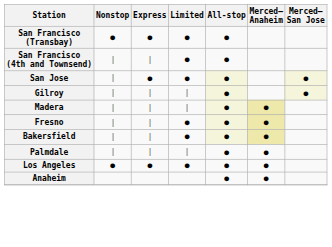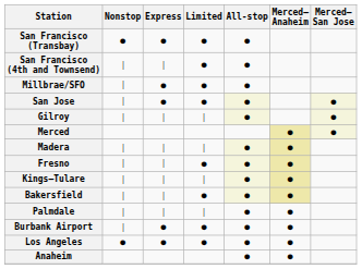 <table class="wikitable">
 <tr>
 <th>Station</th>
 <th>Nonstop</th>
 <th>Express</th>
 <th>Limited</th>
 <th>All-stop</th>
 <th>Merced–<br>Anaheim</th>
 <th>Merced–<br>San Jose</th>
 </tr>
 <tr>
 <th>San Francisco<br>(Transbay)</th>
 <td style="text-align:center;">●</td>
 <td style="text-align:center;">●</td>
 <td style="text-align:center;">●</td>
 <td style="text-align:center;">●</td>
 <td></td>
 <td></td>
 </tr>
 <tr>
 <th>San Francisco<br>(4th and Townsend)</th>
 <td style="text-align:center;">｜</td>
 <td style="text-align:center;">｜</td>
 <td style="text-align:center;">●</td>
 <td style="text-align:center;">●</td>
 <td></td>
 <td></td>
 </tr>
 <tr>
+<th>Millbrae/SFO</th>
+<td style="text-align:center;">｜</td>
+<td style="text-align:center;">●</td>
+<td style="text-align:center;">●</td>
+<td style="text-align:center;">●</td>
+<td></td>
+<td></td>
+</tr>
+<tr>
 <th>San Jose</th>
 <td style="text-align:center;">｜</td>
 <td style="text-align:center;">●</td>
 <td style="text-align:center;">●</td>
 <td style="text-align:center; background:#F5F5DC">●</td>
 <td></td>
 <td style="text-align:center; background:#F5F5DC">●</td>
 </tr>
 <tr>
 <th>Gilroy</th>
 <td style="text-align:center;">｜</td>
 <td style="text-align:center;">｜</td>
 <td style="text-align:center;">｜</td>
 <td style="text-align:center; background:#F5F5DC">●</td>
 <td style="text-align:center;"></td>
+<td style="text-align:center; background:#F5F5DC">●</td>
+</tr>
+<tr>
+<th>Merced</th>
+<td></td>
+<td></td>
+<td></td>
+<td style="text-align:center;"></td>
+<td style="text-align:center; background:#EEE8AA">●</td>
 <td style="text-align:center; background:#F5F5DC">●</td>
 </tr>
 <tr>
 <th>Madera</th>
 <td style="text-align:center;">｜</td>
 <td style="text-align:center;">｜</td>
 <td style="text-align:center;">｜</td>
 <td style="text-align:center; background:#F5F5DC">●</td>
 <td style="text-align:center; background:#EEE8AA">●</td>
 <td></td>
 </tr>
 <tr>
 <th>Fresno</th>
 <td style="text-align:center;">｜</td>
 <td style="text-align:center;">｜</td>
 <td style="text-align:center;">●</td>
 <td style="text-align:center; background:#F5F5DC">●</td>
 <td style="text-align:center; background:#EEE8AA">●</td>
 <td></td>
 </tr>
 <tr>
+<th>Kings–Tulare</th>
+<td style="text-align:center;">｜</td>
+<td style="text-align:center;">｜</td>
+<td style="text-align:center;">｜</td>
+<td style="text-align:center; background:#F5F5DC">●</td>
+<td style="text-align:center; background:#EEE8AA">●</td>
+<td></td>
+</tr>
+<tr>
 <th>Bakersfield</th>
 <td style="text-align:center;">｜</td>
 <td style="text-align:center;">｜</td>
 <td style="text-align:center;">●</td>
 <td style="text-align:center; background:#F5F5DC">●</td>
 <td style="text-align:center; background:#EEE8AA">●</td>
 <td></td>
 </tr>
 <tr>
 <th>Palmdale</th>
 <td style="text-align:center;">｜</td>
 <td style="text-align:center;">｜</td>
 <td style="text-align:center;">｜</td>
+<td style="text-align:center;">●</td>
+<td style="text-align:center;">●</td>
+<td></td>
+</tr>
+<tr>
+<th>Burbank Airport</th>
+<td style="text-align:center;">｜</td>
+<td style="text-align:center;">●</td>
+<td style="text-align:center;">●</td>
 <td style="text-align:center;">●</td>
 <td style="text-align:center;">●</td>
 <td></td>
 </tr>
 <tr>
 <th>Los Angeles</th>
 <td style="text-align:center;">●</td>
 <td style="text-align:center;">●</td>
 <td style="text-align:center;">●</td>
 <td style="text-align:center;">●</td>
 <td style="text-align:center;">●</td>
 <td></td>
 </tr>
 <tr>
 <th>Anaheim</th>
 <td style="text-align:center;"></td>
 <td style="text-align:center;"></td>
 <td style="text-align:center;"></td>
 <td style="text-align:center;">●</td>
 <td style="text-align:center;">●</td>
 <td></td>
 </tr>
 <tr>
 </tr>
 </table>
